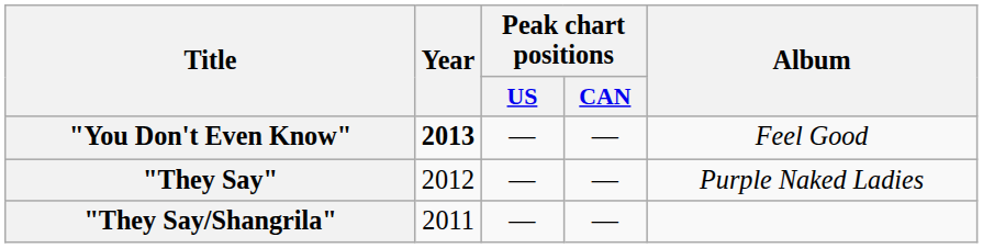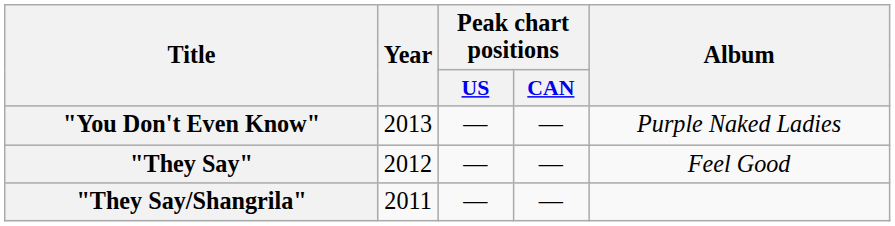 <table class="wikitable plainrowheaders" style="text-align:center;">
 <tr>
 <th scope="col" rowspan="2" style="width:15em;">Title</th>
 <th scope="col" rowspan="2">Year</th>
 <th scope="col" colspan="2">Peak chart positions</th>
 <th scope="col" rowspan="2" style="width:12em;">Album</th>
 </tr>
 <tr>
 <th scope="col" style="width:3em;font-size:90%;"><a href='#'>US</a></th>
 <th scope="col" style="width:3em;font-size:90%;"><a href='#'>CAN</a></th>
 </tr>
 <tr>
 <th scope="row">"You Don't Even Know"</th>
-<td><strong>2013</strong></td>
+<td>2013</td>
 <td>—</td>
 <td>—</td>
-<td><em>Feel Good</em></td>
+<td><em>Purple Naked Ladies</em></td>
 </tr>
 <tr>
 <th scope="row">"They Say"</th>
 <td>2012</td>
 <td>—</td>
 <td>—</td>
-<td><em>Purple Naked Ladies</em></td>
+<td><em>Feel Good</em></td>
 </tr>
 <tr>
 <th scope="row">"They Say/Shangrila"</th>
 <td>2011</td>
 <td>—</td>
 <td>—</td>
 </tr>
 </table>
